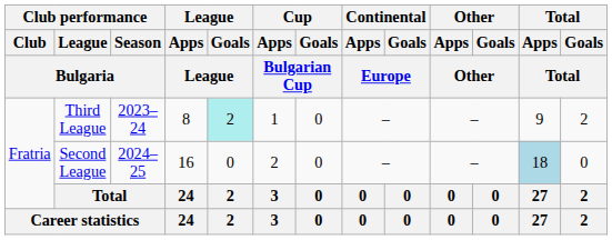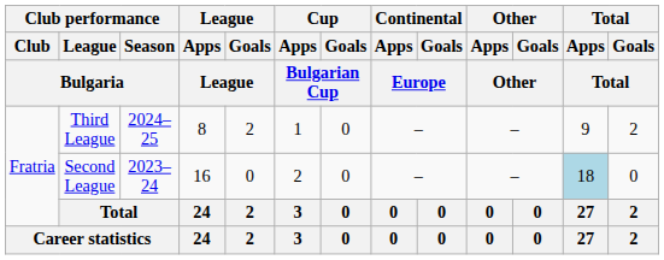 <table class="wikitable" style="text-align: center">
 <tr>
 <th colspan="3">Club performance</th>
 <th colspan="2">League</th>
 <th colspan="2">Cup</th>
 <th colspan="2">Continental</th>
 <th colspan="2">Other</th>
 <th colspan="3">Total</th>
 </tr>
 <tr>
 <th>Club</th>
 <th>League</th>
 <th>Season</th>
 <th>Apps</th>
 <th>Goals</th>
 <th>Apps</th>
 <th>Goals</th>
 <th>Apps</th>
 <th>Goals</th>
 <th>Apps</th>
 <th>Goals</th>
 <th>Apps</th>
 <th>Goals</th>
 </tr>
 <tr>
 <th colspan="3">Bulgaria</th>
 <th colspan="2">League</th>
 <th colspan="2"><a href='#'>Bulgarian Cup</a></th>
 <th colspan="2"><a href='#'>Europe</a></th>
 <th colspan="2">Other</th>
 <th colspan="2">Total</th>
 </tr>
 <tr>
 <td rowspan="3" valign="center"><a href='#'>Fratria</a></td>
 <td rowspan="1"><a href='#'>Third League</a></td>
-<td><a href='#'>2023–24</a></td>
+<td><a href='#'>2024–25</a></td>
 <td>8</td>
-<td style="background: paleturquoise;">2</td>
+<td>2</td>
 <td>1</td>
 <td>0</td>
 <td colspan="2">–</td>
 <td colspan="2">–</td>
 <td>9</td>
 <td>2</td>
 </tr>
 <tr>
 <td rowspan="1"><a href='#'>Second League</a></td>
-<td><a href='#'>2024–25</a></td>
+<td><a href='#'>2023–24</a></td>
 <td>16</td>
 <td>0</td>
 <td>2</td>
 <td>0</td>
 <td colspan="2">–</td>
 <td colspan="2">–</td>
 <td style="background: lightblue;">18</td>
 <td>0</td>
 </tr>
 <tr>
 <th colspan=2>Total</th>
 <th>24</th>
 <th>2</th>
 <th>3</th>
 <th>0</th>
 <th>0</th>
 <th>0</th>
 <th>0</th>
 <th>0</th>
 <th>27</th>
 <th>2</th>
 </tr>
 <tr>
 <th colspan="3">Career statistics</th>
 <th>24</th>
 <th>2</th>
 <th>3</th>
 <th>0</th>
 <th>0</th>
 <th>0</th>
 <th>0</th>
 <th>0</th>
 <th>27</th>
 <th>2</th>
 </tr>
 </table>
